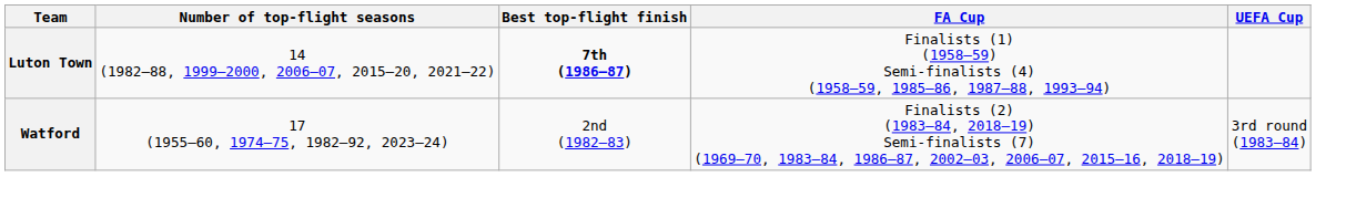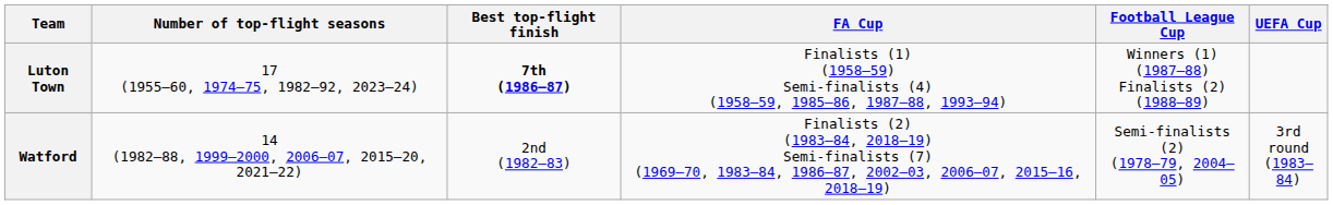 <table class="wikitable plainrowheaders" style="text-align:center;">
 <tr>
 <th scope=col>Team</th>
 <th scope=col>Number of top-flight seasons</th>
 <th scope=col>Best top-flight finish</th>
 <th scope=col><a href='#'>FA Cup</a></th>
+<th scope=col><a href='#'>Football League Cup</a></th>
 <th scope=col><a href='#'>UEFA Cup</a></th>
 </tr>
 <tr>
 <th scope=row style="text-align:center;">Luton Town</th>
-<td>14<br><div>(1982–88, <a href='#'>1999–2000</a>, <a href='#'>2006–07</a>, 2015–20, 2021–22)</div></td>
+<td>17<br><div>(1955–60, <a href='#'>1974–75</a>, 1982–92, 2023–24)</div></td>
 <td><strong>7th<br><div>(<a href='#'>1986–87</a>)</div></strong></td>
 <td>Finalists (1)<br><div>(<a href='#'>1958–59</a>)</div>Semi-finalists (4)<br><div>(<a href='#'>1958–59</a>, <a href='#'>1985–86</a>, <a href='#'>1987–88</a>, <a href='#'>1993–94</a>)</div></td>
+<td>Winners (1)<br><div>(<a href='#'>1987–88</a>)</div>Finalists (2)<br><div>(<a href='#'>1988–89</a>)</div></td>
 <td></td>
 </tr>
 <tr>
 <th scope=row style="text-align:center;">Watford</th>
-<td>17<br><div>(1955–60, <a href='#'>1974–75</a>, 1982–92, 2023–24)</div></td>
+<td>14<br><div>(1982–88, <a href='#'>1999–2000</a>, <a href='#'>2006–07</a>, 2015–20, 2021–22)</div></td>
 <td>2nd<br><div>(<a href='#'>1982–83</a>)</div></td>
 <td>Finalists (2)<br><div>(<a href='#'>1983–84</a>, <a href='#'>2018–19</a>)</div>Semi-finalists (7)<br><div>(<a href='#'>1969–70</a>, <a href='#'>1983–84</a>, <a href='#'>1986–87</a>, <a href='#'>2002–03</a>, <a href='#'>2006–07</a>, <a href='#'>2015–16</a>, <a href='#'>2018–19</a>)</div></td>
+<td>Semi-finalists (2)<br><div>(<a href='#'>1978–79</a>, <a href='#'>2004–05</a>)</div></td>
 <td>3rd round<br><div>(<a href='#'>1983–84</a>)</div></td>
 </tr>
 </table>
